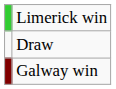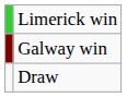 <table class="wikitable">
 <tr>
 <td style="background-color:#32CD32"></td>
 <td>Limerick win</td>
 </tr>
 <tr>
+<td style="background-color:#800000"></td>
+<td>Galway win</td>
+</tr>
+<tr>
 <td></td>
 <td>Draw</td>
 </tr>
-<tr>
-<td style="background-color:#800000"></td>
-<td>Galway win</td>
-</tr>
 </table>
